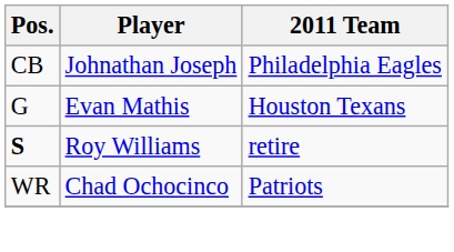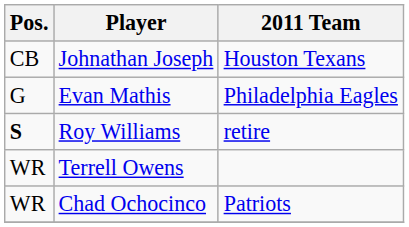 <table class="wikitable" style="font-size: 95%; text-align: left;">
 <tr>
 <th>Pos.</th>
 <th>Player</th>
 <th>2011 Team</th>
 </tr>
 <tr>
 <td>CB</td>
 <td><a href='#'>Johnathan Joseph</a></td>
-<td><a href='#'>Philadelphia Eagles</a></td>
+<td><a href='#'>Houston Texans</a></td>
 </tr>
 <tr>
 <td>G</td>
 <td><a href='#'>Evan Mathis</a></td>
-<td><a href='#'>Houston Texans</a></td>
+<td><a href='#'>Philadelphia Eagles</a></td>
 </tr>
 <tr>
 <td><strong>S</strong></td>
 <td><a href='#'>Roy Williams</a></td>
 <td><a href='#'>retire</a></td>
+</tr>
+<tr>
+<td>WR</td>
+<td><a href='#'>Terrell Owens</a></td>
+<td></td>
 </tr>
 <tr>
 <td>WR</td>
 <td><a href='#'>Chad Ochocinco</a></td>
 <td><a href='#'>Patriots</a></td>
 </tr>
 <tr>
 </tr>
 </table>
